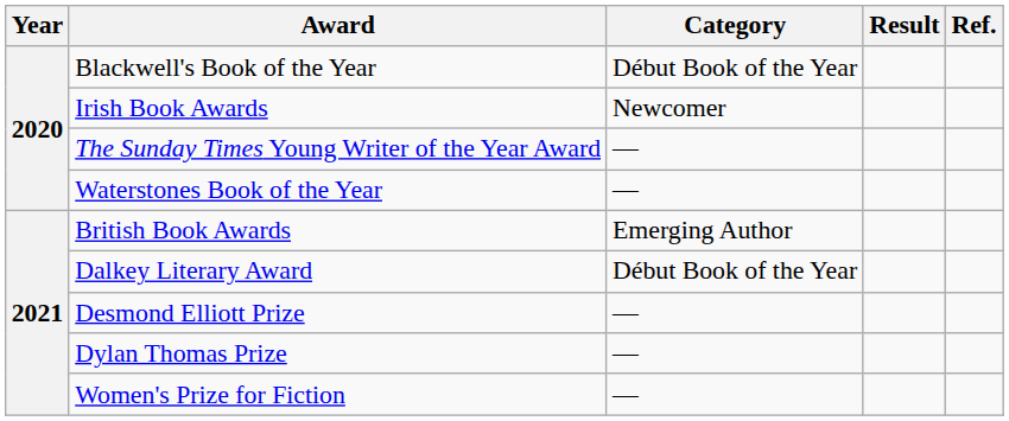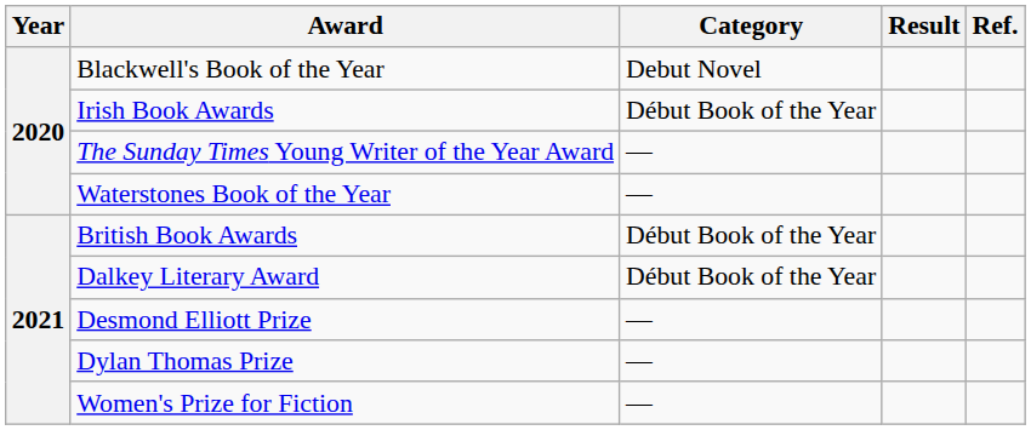 <table class="wikitable sortable">
 <tr>
 <th>Year</th>
 <th>Award</th>
 <th>Category</th>
 <th>Result</th>
 <th>Ref.</th>
 </tr>
 <tr>
 <th rowspan=4>2020</th>
 <td>Blackwell's Book of the Year</td>
-<td>Début Book of the Year</td>
+<td>Debut Novel</td>
 <td></td>
 <td></td>
 </tr>
 <tr>
 <td><a href='#'>Irish Book Awards</a></td>
-<td>Newcomer</td>
+<td>Début Book of the Year</td>
 <td></td>
 <td></td>
 </tr>
 <tr>
 <td><a href='#'><em>The Sunday Times</em> Young Writer of the Year Award</a></td>
 <td>—</td>
 <td></td>
 <td></td>
 </tr>
 <tr>
 <td><a href='#'>Waterstones Book of the Year</a></td>
 <td>—</td>
 <td></td>
 <td></td>
 </tr>
 <tr>
 <th rowspan="5">2021</th>
 <td><a href='#'>British Book Awards</a></td>
-<td>Emerging Author</td>
+<td>Début Book of the Year</td>
 <td></td>
 <td></td>
 </tr>
 <tr>
 <td><a href='#'>Dalkey Literary Award</a></td>
 <td>Début Book of the Year</td>
 <td></td>
 <td></td>
 </tr>
 <tr>
 <td><a href='#'>Desmond Elliott Prize</a></td>
 <td>—</td>
 <td></td>
 <td></td>
 </tr>
 <tr>
 <td><a href='#'>Dylan Thomas Prize</a></td>
 <td>—</td>
 <td></td>
 <td></td>
 </tr>
 <tr>
 <td><a href='#'>Women's Prize for Fiction</a></td>
 <td>—</td>
 <td></td>
 <td></td>
 </tr>
 </table>
